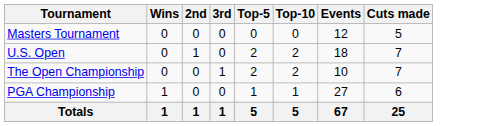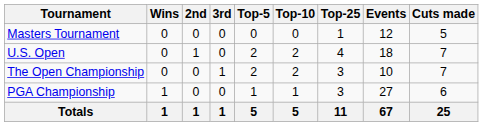 <table class=wikitable style=text-align:center>
 <tr>
 <th>Tournament</th>
 <th>Wins</th>
 <th>2nd</th>
 <th>3rd</th>
 <th>Top-5</th>
 <th>Top-10</th>
+<th>Top-25</th>
 <th>Events</th>
 <th>Cuts made</th>
 </tr>
 <tr>
 <td align=left><a href='#'>Masters Tournament</a></td>
 <td>0</td>
 <td>0</td>
 <td>0</td>
 <td>0</td>
 <td>0</td>
+<td>1</td>
 <td>12</td>
 <td>5</td>
 </tr>
 <tr>
 <td align=left><a href='#'>U.S. Open</a></td>
 <td>0</td>
 <td>1</td>
 <td>0</td>
 <td>2</td>
 <td>2</td>
+<td>4</td>
 <td>18</td>
 <td>7</td>
 </tr>
 <tr>
 <td align=left><a href='#'>The Open Championship</a></td>
 <td>0</td>
 <td>0</td>
 <td>1</td>
 <td>2</td>
 <td>2</td>
+<td>3</td>
 <td>10</td>
 <td>7</td>
 </tr>
 <tr>
 <td align=left><a href='#'>PGA Championship</a></td>
 <td>1</td>
 <td>0</td>
 <td>0</td>
 <td>1</td>
 <td>1</td>
+<td>3</td>
 <td>27</td>
 <td>6</td>
 </tr>
 <tr>
 <th>Totals</th>
 <th>1</th>
 <th>1</th>
 <th>1</th>
 <th>5</th>
 <th>5</th>
+<th>11</th>
 <th>67</th>
 <th>25</th>
 </tr>
 </table>
